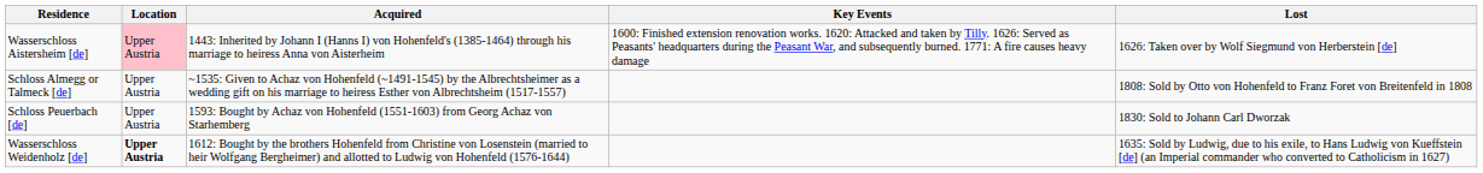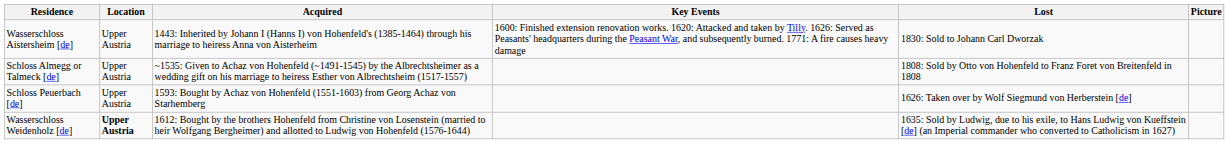 <table class="wikitable">
 <tr>
 <th>Residence</th>
 <th>Location</th>
 <th>Acquired</th>
 <th>Key Events</th>
 <th>Lost</th>
+<th>Picture</th>
 </tr>
 <tr>
 <td>Wasserschloss Aistersheim [<a href='#'>de</a>] </td>
-<td style="background: pink;">Upper Austria</td>
+<td>Upper Austria</td>
 <td>1443: Inherited by Johann I (Hanns I) von Hohenfeld's (1385-1464) through his marriage to heiress Anna von Aisterheim</td>
 <td>1600: Finished extension renovation works. 1620: Attacked and taken by <a href='#'>Tilly</a>. 1626: Served as Peasants' headquarters during the <a href='#'>Peasant War</a>, and subsequently burned. 1771: A fire causes heavy damage</td>
-<td>1626: Taken over by Wolf Siegmund von Herberstein [<a href='#'>de</a>]</td>
+<td>1830: Sold to Johann Carl Dworzak</td>
+<td></td>
 </tr>
 <tr>
 <td>Schloss Almegg or Talmeck [<a href='#'>de</a>]</td>
 <td>Upper Austria</td>
 <td>~1535: Given to Achaz von Hohenfeld (~1491-1545) by the Albrechtsheimer as a wedding gift on his marriage to heiress Esther von Albrechtsheim (1517-1557)</td>
 <td></td>
 <td>1808: Sold by Otto von Hohenfeld to Franz Foret von Breitenfeld in 1808</td>
+<td></td>
 </tr>
 <tr>
 <td>Schloss Peuerbach [<a href='#'>de</a>]</td>
 <td>Upper Austria</td>
 <td>1593: Bought by Achaz von Hohenfeld (1551-1603) from Georg Achaz von Starhemberg</td>
 <td></td>
-<td>1830: Sold to Johann Carl Dworzak</td>
+<td>1626: Taken over by Wolf Siegmund von Herberstein [<a href='#'>de</a>]</td>
+<td></td>
 </tr>
 <tr>
 <td>Wasserschloss Weidenholz [<a href='#'>de</a>]</td>
 <td><strong>Upper Austria</strong></td>
 <td>1612: Bought by the brothers Hohenfeld from Christine von Losenstein (married to heir Wolfgang Bergheimer) and allotted to Ludwig von Hohenfeld (1576-1644)</td>
 <td></td>
 <td>1635: Sold by Ludwig, due to his exile, to Hans Ludwig von Kueffstein [<a href='#'>de</a>] (an  Imperial commander who converted to Catholicism in 1627)</td>
+<td></td>
 </tr>
 </table>
